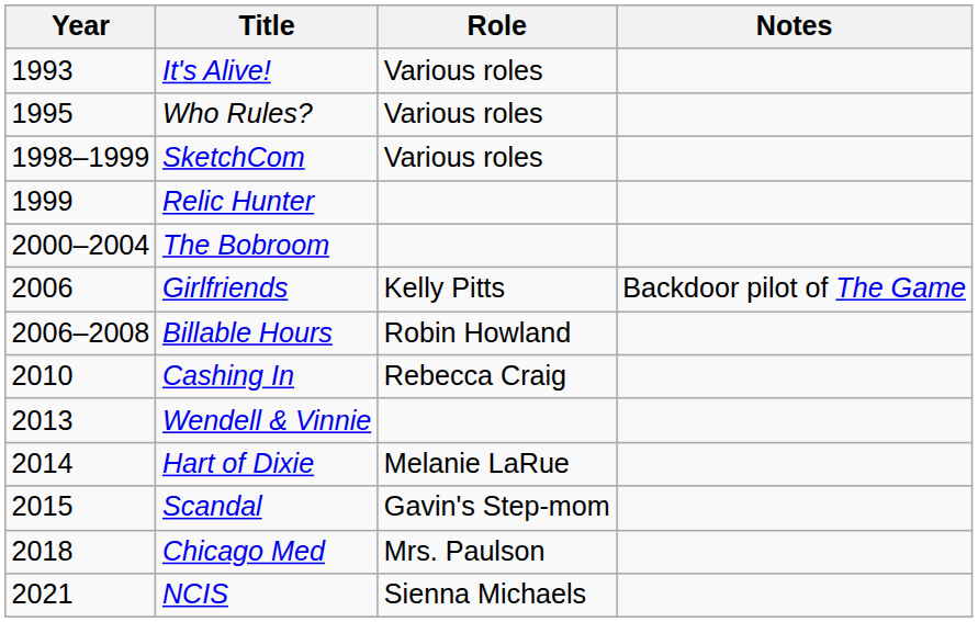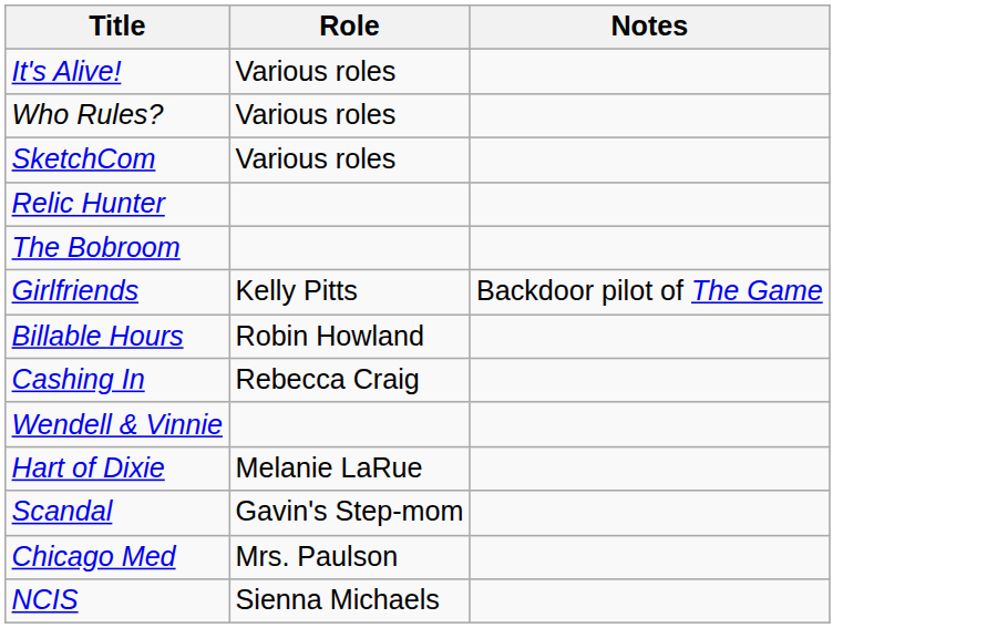 <table class="wikitable sortable">
 <tr>
-<th>Year</th>
 <th>Title</th>
 <th>Role</th>
 <th class="unsortable">Notes</th>
 </tr>
 <tr>
-<td>1993</td>
 <td><em><a href='#'>It's Alive!</a></em></td>
 <td>Various roles</td>
 <td></td>
 </tr>
 <tr>
-<td>1995</td>
 <td><em>Who Rules?</em></td>
 <td>Various roles</td>
 <td></td>
 </tr>
 <tr>
-<td>1998–1999</td>
 <td><em><a href='#'>SketchCom</a></em></td>
 <td>Various roles</td>
 <td></td>
 </tr>
 <tr>
-<td>1999</td>
 <td><em><a href='#'>Relic Hunter</a></em></td>
 <td></td>
 <td></td>
 </tr>
 <tr>
-<td>2000–2004</td>
 <td data-sort-value="Bobroom, The"><em><a href='#'>The Bobroom</a></em></td>
 <td></td>
 <td></td>
 </tr>
 <tr>
-<td>2006</td>
 <td><em><a href='#'>Girlfriends</a></em></td>
 <td>Kelly Pitts</td>
 <td>Backdoor pilot of <em><a href='#'>The Game</a></em></td>
 </tr>
 <tr>
-<td>2006–2008</td>
 <td><em><a href='#'>Billable Hours</a></em></td>
 <td>Robin Howland</td>
 <td></td>
 </tr>
 <tr>
-<td>2010</td>
 <td><em><a href='#'>Cashing In</a></em></td>
 <td>Rebecca Craig</td>
 <td></td>
 </tr>
 <tr>
-<td>2013</td>
 <td><em><a href='#'>Wendell & Vinnie</a></em></td>
 <td></td>
 <td></td>
 </tr>
 <tr>
-<td>2014</td>
 <td><em><a href='#'>Hart of Dixie</a></em></td>
 <td>Melanie LaRue</td>
 <td></td>
 </tr>
 <tr>
-<td>2015</td>
 <td><em><a href='#'>Scandal</a></em></td>
 <td>Gavin's Step-mom</td>
 <td></td>
 </tr>
 <tr>
-<td>2018</td>
 <td><em><a href='#'>Chicago Med</a></em></td>
 <td>Mrs. Paulson</td>
 <td></td>
 </tr>
 <tr>
-<td>2021</td>
 <td><em><a href='#'>NCIS</a></em></td>
 <td>Sienna Michaels</td>
 <td></td>
 </tr>
 </table>
